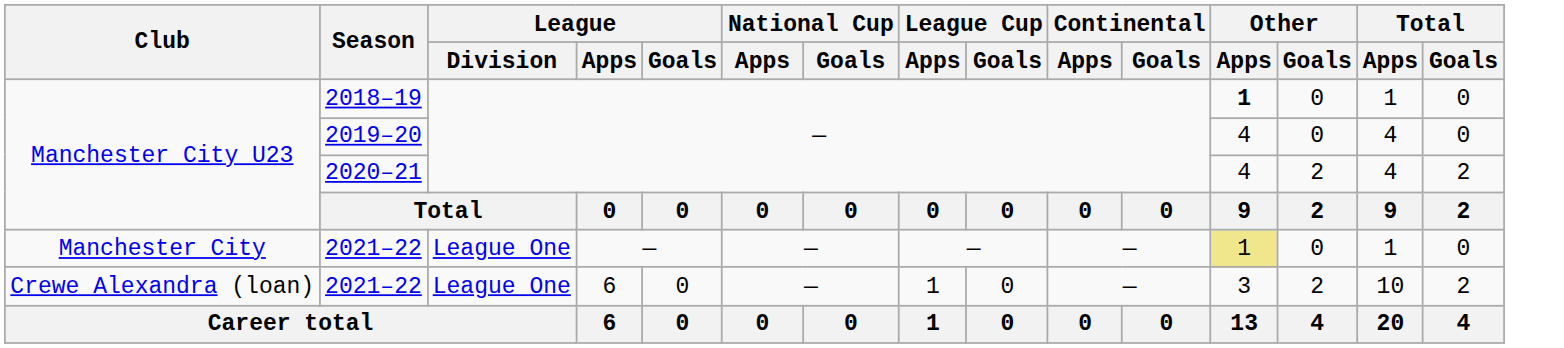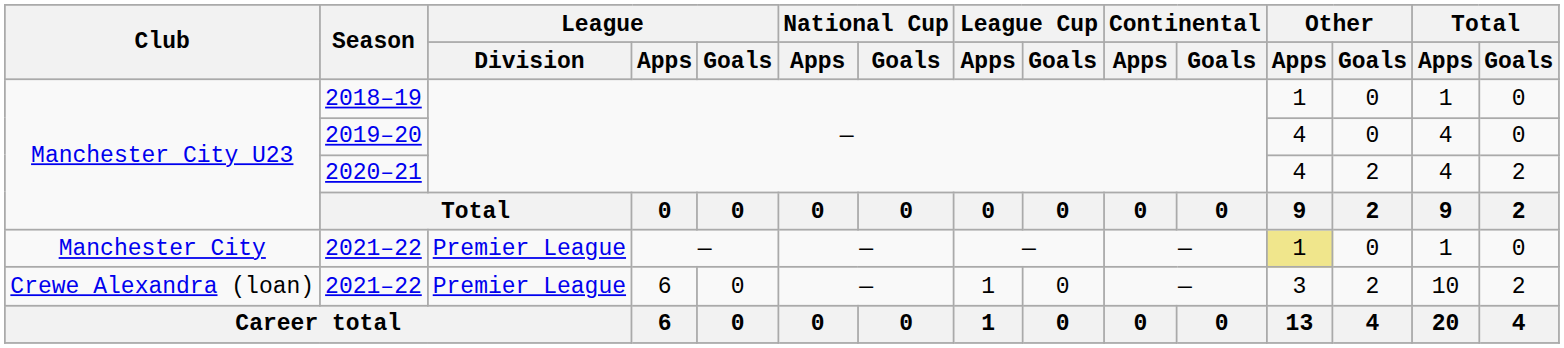 <table class="wikitable" style="text-align: center">
 <tr>
 <th rowspan="2">Club</th>
 <th rowspan="2">Season</th>
 <th colspan="3">League</th>
 <th colspan="2">National Cup</th>
 <th colspan="2">League Cup</th>
 <th colspan="2">Continental</th>
 <th colspan="2">Other</th>
 <th colspan="2">Total</th>
 </tr>
 <tr>
 <th>Division</th>
 <th>Apps</th>
 <th>Goals</th>
 <th>Apps</th>
 <th>Goals</th>
 <th>Apps</th>
 <th>Goals</th>
 <th>Apps</th>
 <th>Goals</th>
 <th>Apps</th>
 <th>Goals</th>
 <th>Apps</th>
 <th>Goals</th>
 </tr>
 <tr>
 <td rowspan="4"><a href='#'>Manchester City U23</a></td>
 <td><a href='#'>2018–19</a></td>
 <td colspan="9" rowspan="3">—</td>
-<td><strong>1</strong></td>
+<td>1</td>
 <td>0</td>
 <td>1</td>
 <td>0</td>
 </tr>
 <tr>
 <td><a href='#'>2019–20</a></td>
 <td>4</td>
 <td>0</td>
 <td>4</td>
 <td>0</td>
 </tr>
 <tr>
 <td><a href='#'>2020–21</a></td>
 <td>4</td>
 <td>2</td>
 <td>4</td>
 <td>2</td>
 </tr>
 <tr>
 <th colspan=2>Total</th>
 <th>0</th>
 <th>0</th>
 <th>0</th>
 <th>0</th>
 <th>0</th>
 <th>0</th>
 <th>0</th>
 <th>0</th>
 <th>9</th>
 <th>2</th>
 <th>9</th>
 <th>2</th>
 </tr>
 <tr>
 <td><a href='#'>Manchester City</a></td>
 <td><a href='#'>2021–22</a></td>
-<td><a href='#'>League One</a></td>
+<td><a href='#'>Premier League</a></td>
 <td colspan="2">—</td>
 <td colspan="2">—</td>
 <td colspan="2">—</td>
 <td colspan="2">—</td>
 <td style="background: khaki;">1</td>
 <td>0</td>
 <td>1</td>
 <td>0</td>
 </tr>
 <tr>
 <td><a href='#'>Crewe Alexandra</a> (loan)</td>
 <td><a href='#'>2021–22</a></td>
-<td><a href='#'>League One</a></td>
+<td><a href='#'>Premier League</a></td>
 <td>6</td>
 <td>0</td>
 <td colspan="2">—</td>
 <td>1</td>
 <td>0</td>
 <td colspan="2">—</td>
 <td>3</td>
 <td>2</td>
 <td>10</td>
 <td>2</td>
 </tr>
 <tr>
 <th colspan=3>Career total</th>
 <th>6</th>
 <th>0</th>
 <th>0</th>
 <th>0</th>
 <th>1</th>
 <th>0</th>
 <th>0</th>
 <th>0</th>
 <th>13</th>
 <th>4</th>
 <th>20</th>
 <th>4</th>
 </tr>
 </table>
